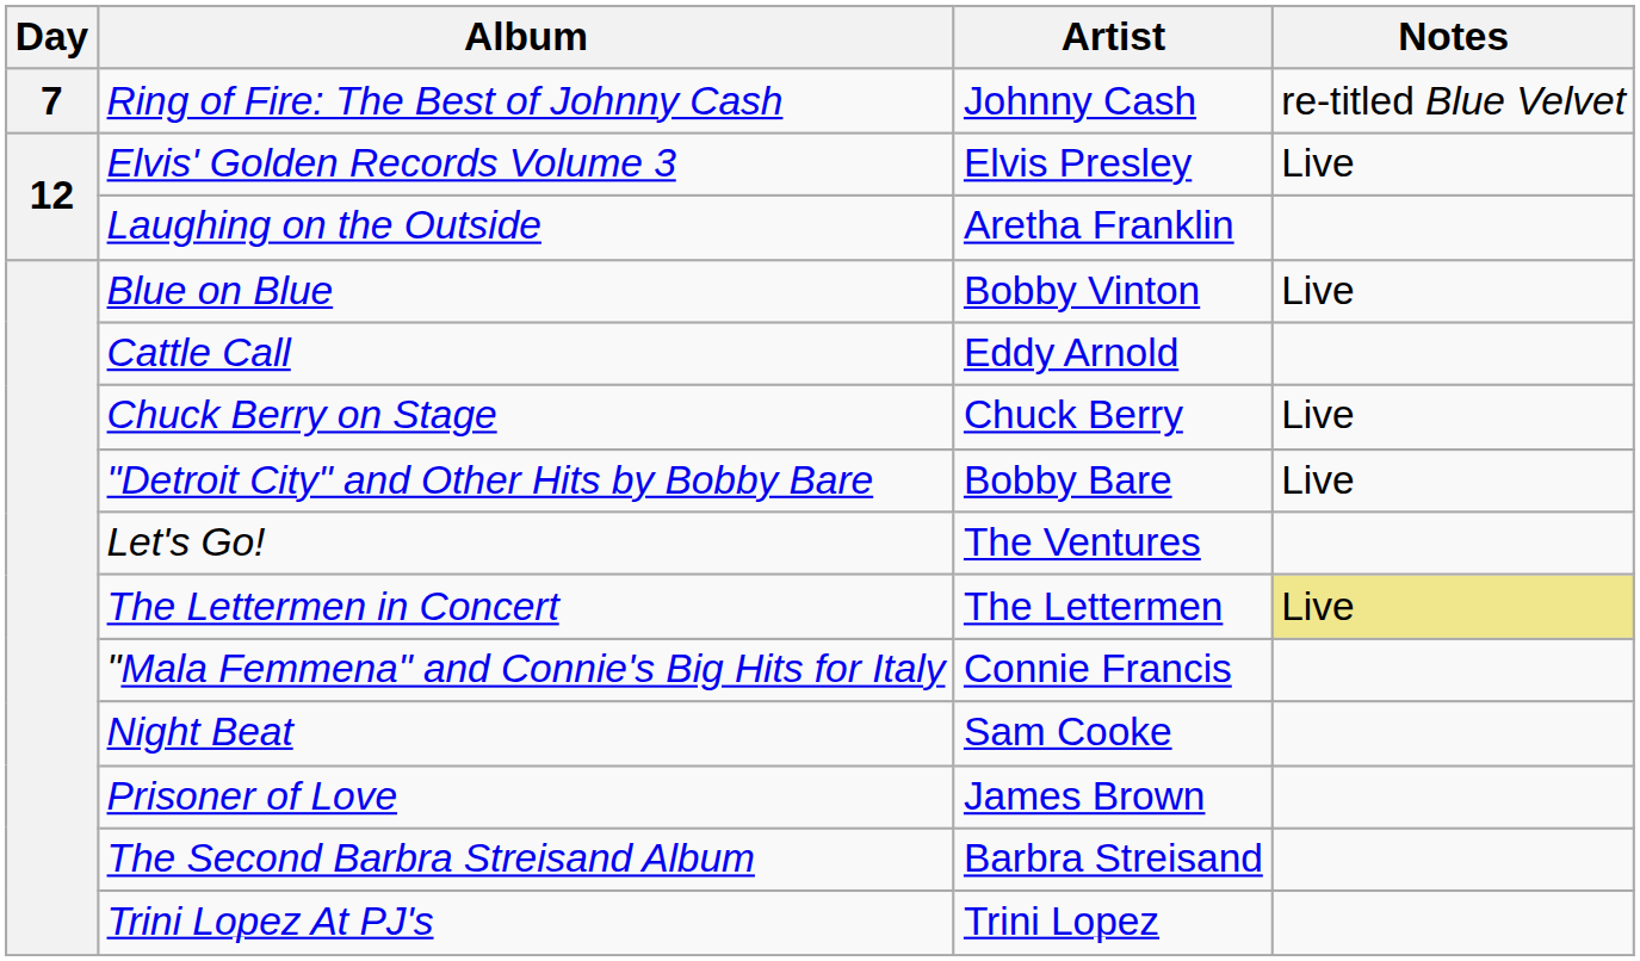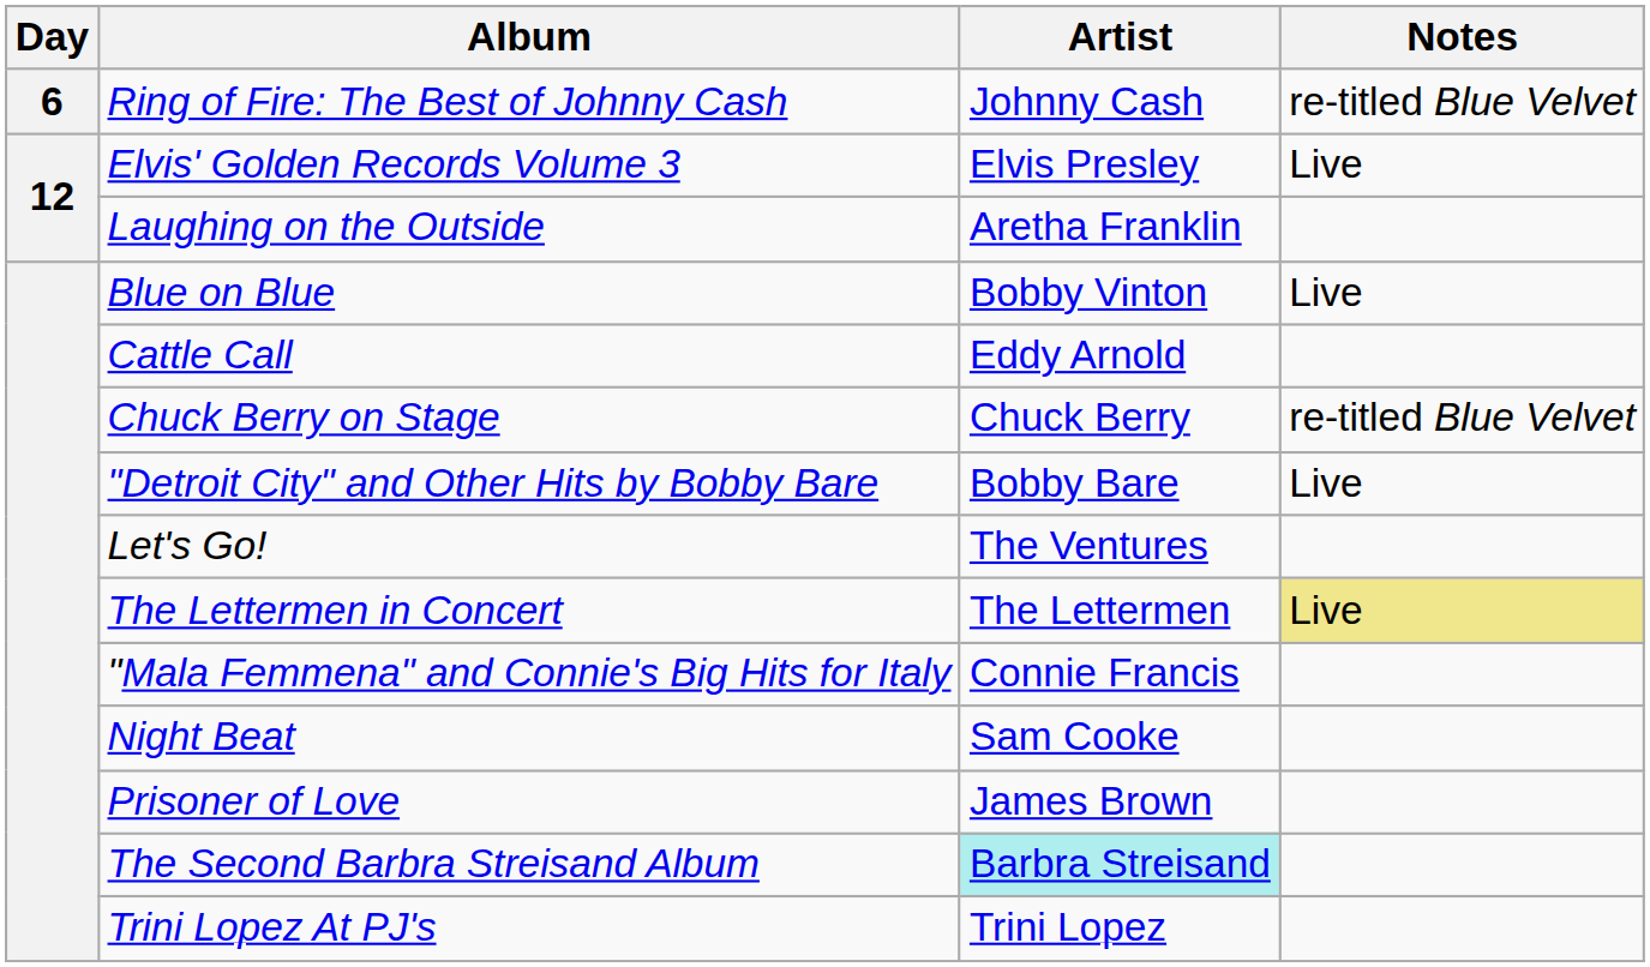 <table class="wikitable sortable">
 <tr>
 <th scope="col">Day</th>
 <th scope="col">Album</th>
 <th scope="col">Artist</th>
 <th scope="col" class="unsortable">Notes</th>
 </tr>
 <tr>
-<th scope="row">7</th>
+<th scope="row">6</th>
 <td><em><a href='#'>Ring of Fire: The Best of Johnny Cash</a></em></td>
 <td><a href='#'>Johnny Cash</a></td>
 <td>re-titled <em>Blue Velvet</em></td>
 </tr>
 <tr>
 <th scope="row" rowspan="2">12</th>
 <td><em><a href='#'>Elvis' Golden Records Volume 3</a></em></td>
 <td><a href='#'>Elvis Presley</a></td>
 <td>Live</td>
 </tr>
 <tr>
 <td><em><a href='#'>Laughing on the Outside</a></em></td>
 <td><a href='#'>Aretha Franklin</a></td>
 <td></td>
 </tr>
 <tr>
 <th scope="row" rowspan="11"></th>
 <td><em><a href='#'>Blue on Blue</a></em></td>
 <td><a href='#'>Bobby Vinton</a></td>
 <td>Live</td>
 </tr>
 <tr>
 <td><em><a href='#'>Cattle Call</a></em></td>
 <td><a href='#'>Eddy Arnold</a></td>
 <td></td>
 </tr>
 <tr>
 <td><em><a href='#'>Chuck Berry on Stage</a></em></td>
 <td><a href='#'>Chuck Berry</a></td>
-<td>Live</td>
+<td>re-titled <em>Blue Velvet</em></td>
 </tr>
 <tr>
 <td><em><a href='#'>"Detroit City" and Other Hits by Bobby Bare</a></em></td>
 <td><a href='#'>Bobby Bare</a></td>
 <td>Live</td>
 </tr>
 <tr>
 <td><em>Let's Go!</em></td>
 <td><a href='#'>The Ventures</a></td>
 <td></td>
 </tr>
 <tr>
 <td><em><a href='#'>The Lettermen in Concert</a></em></td>
 <td><a href='#'>The Lettermen</a></td>
 <td style="background: khaki;">Live</td>
 </tr>
 <tr>
 <td><em>"<a href='#'>Mala Femmena" and Connie's Big Hits for Italy</a></em></td>
 <td><a href='#'>Connie Francis</a></td>
 <td></td>
 </tr>
 <tr>
 <td><em><a href='#'>Night Beat</a></em></td>
 <td><a href='#'>Sam Cooke</a></td>
 <td></td>
 </tr>
 <tr>
 <td><em><a href='#'>Prisoner of Love</a></em></td>
 <td><a href='#'>James Brown</a></td>
 <td></td>
 </tr>
 <tr>
 <td><em><a href='#'>The Second Barbra Streisand Album</a></em></td>
-<td><a href='#'>Barbra Streisand</a></td>
+<td style="background: paleturquoise;"><a href='#'>Barbra Streisand</a></td>
 <td></td>
 </tr>
 <tr>
 <td><a href='#'><em>Trini Lopez At PJ's</em></a></td>
 <td><a href='#'>Trini Lopez</a></td>
 <td></td>
 </tr>
 <tr>
 </tr>
 </table>
